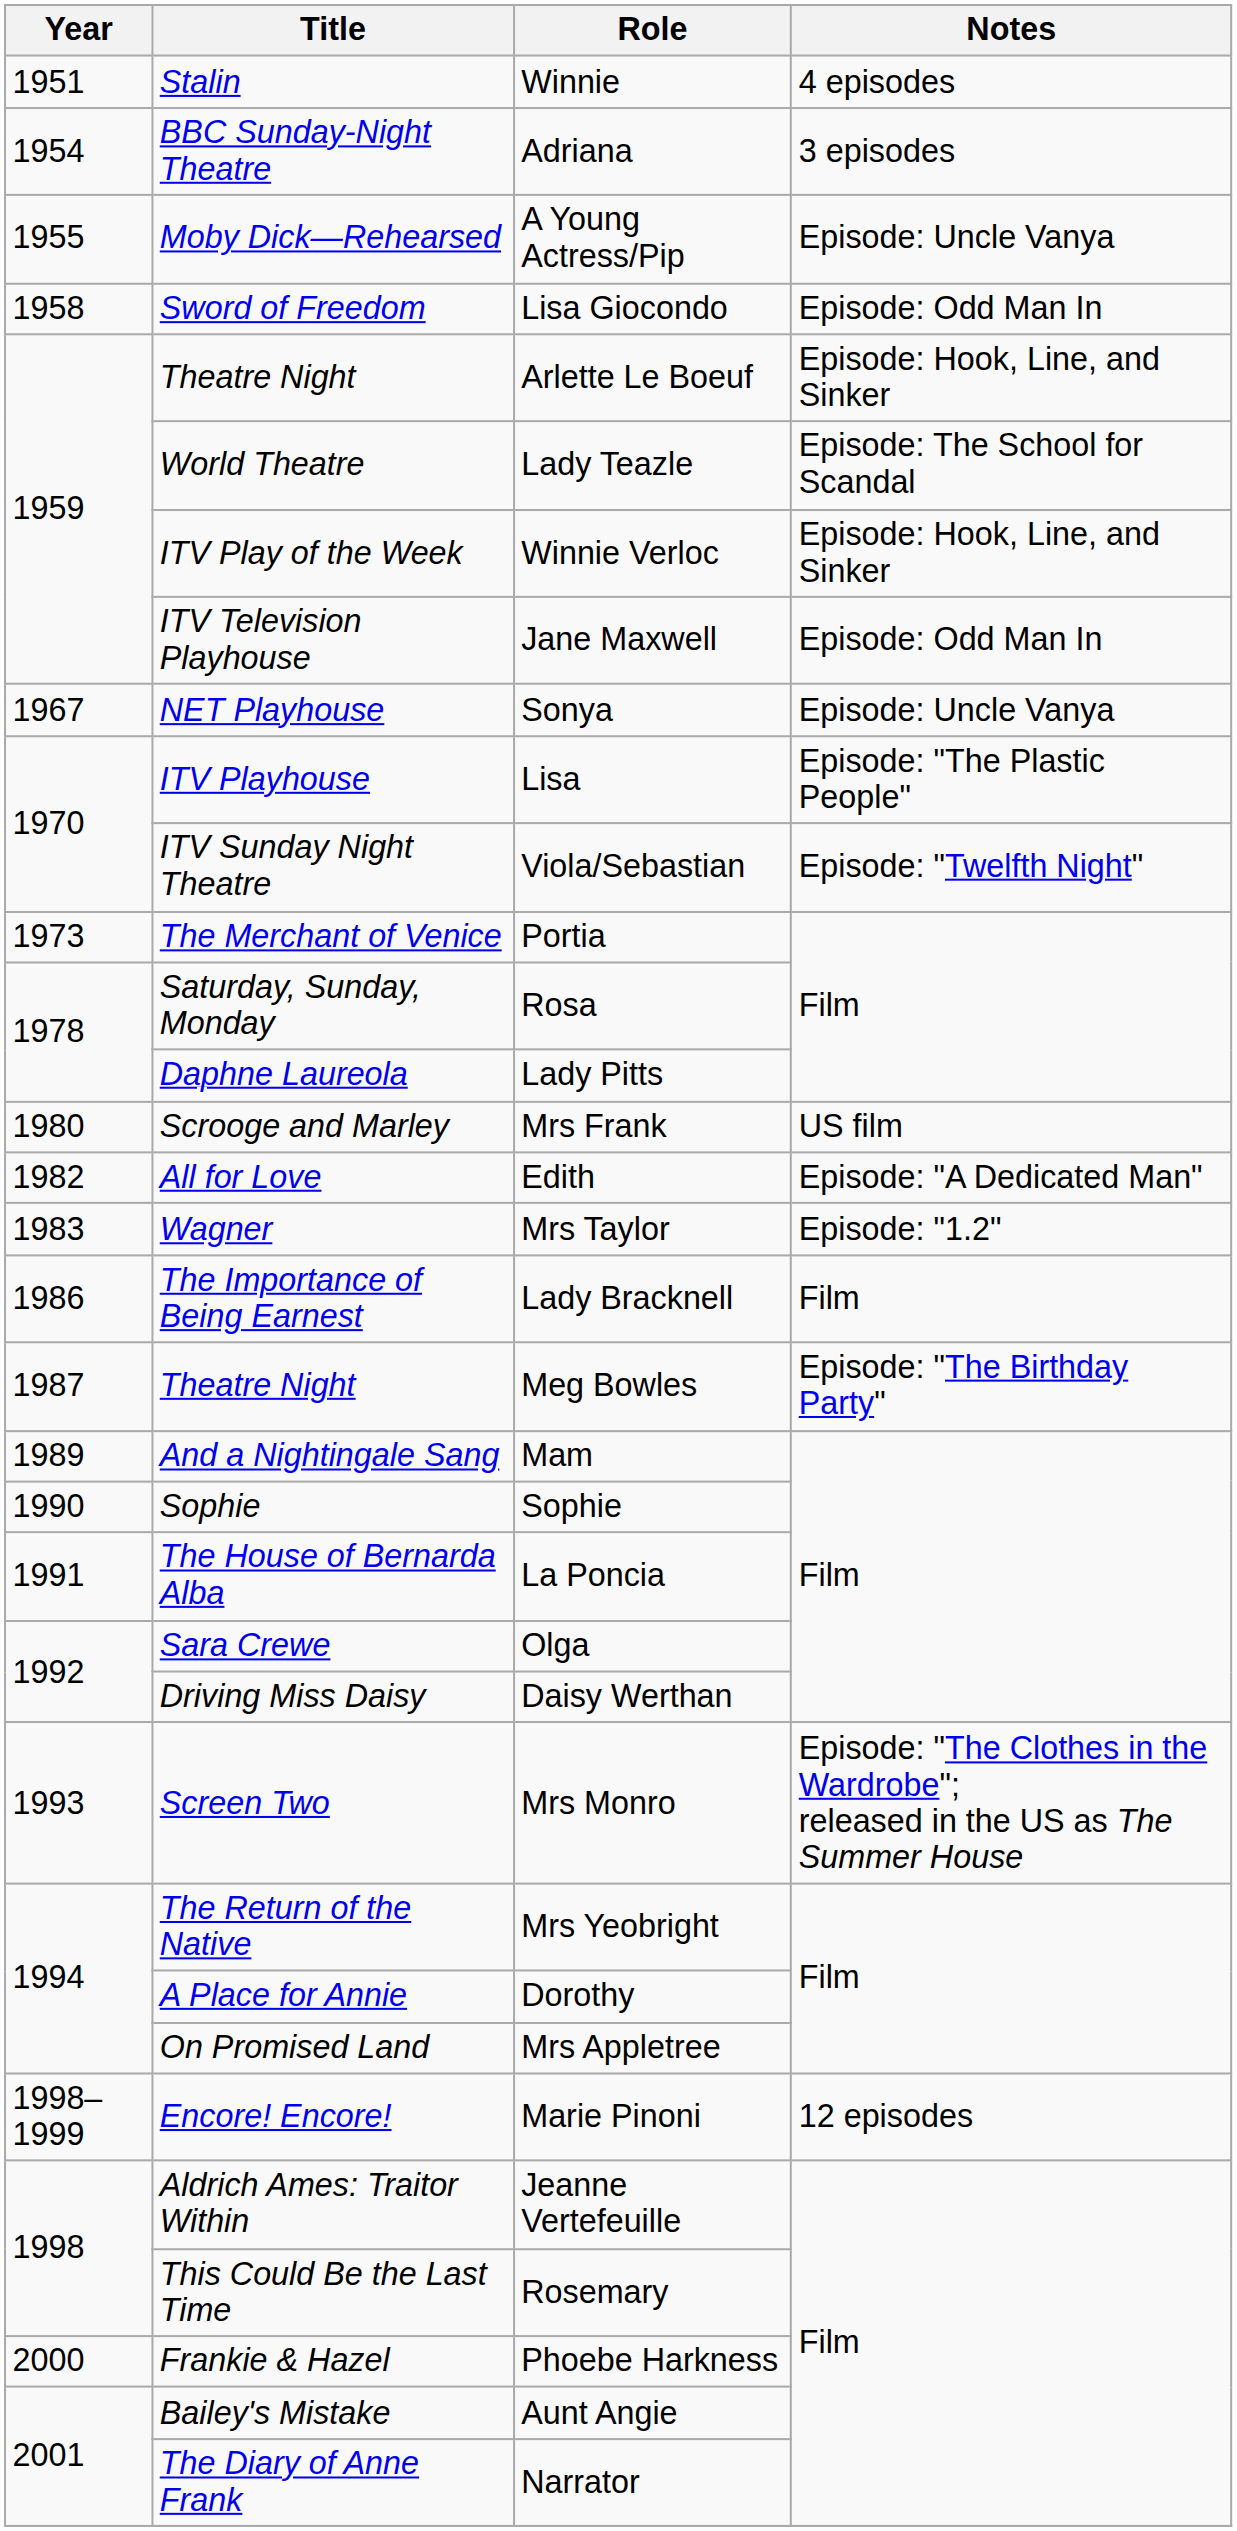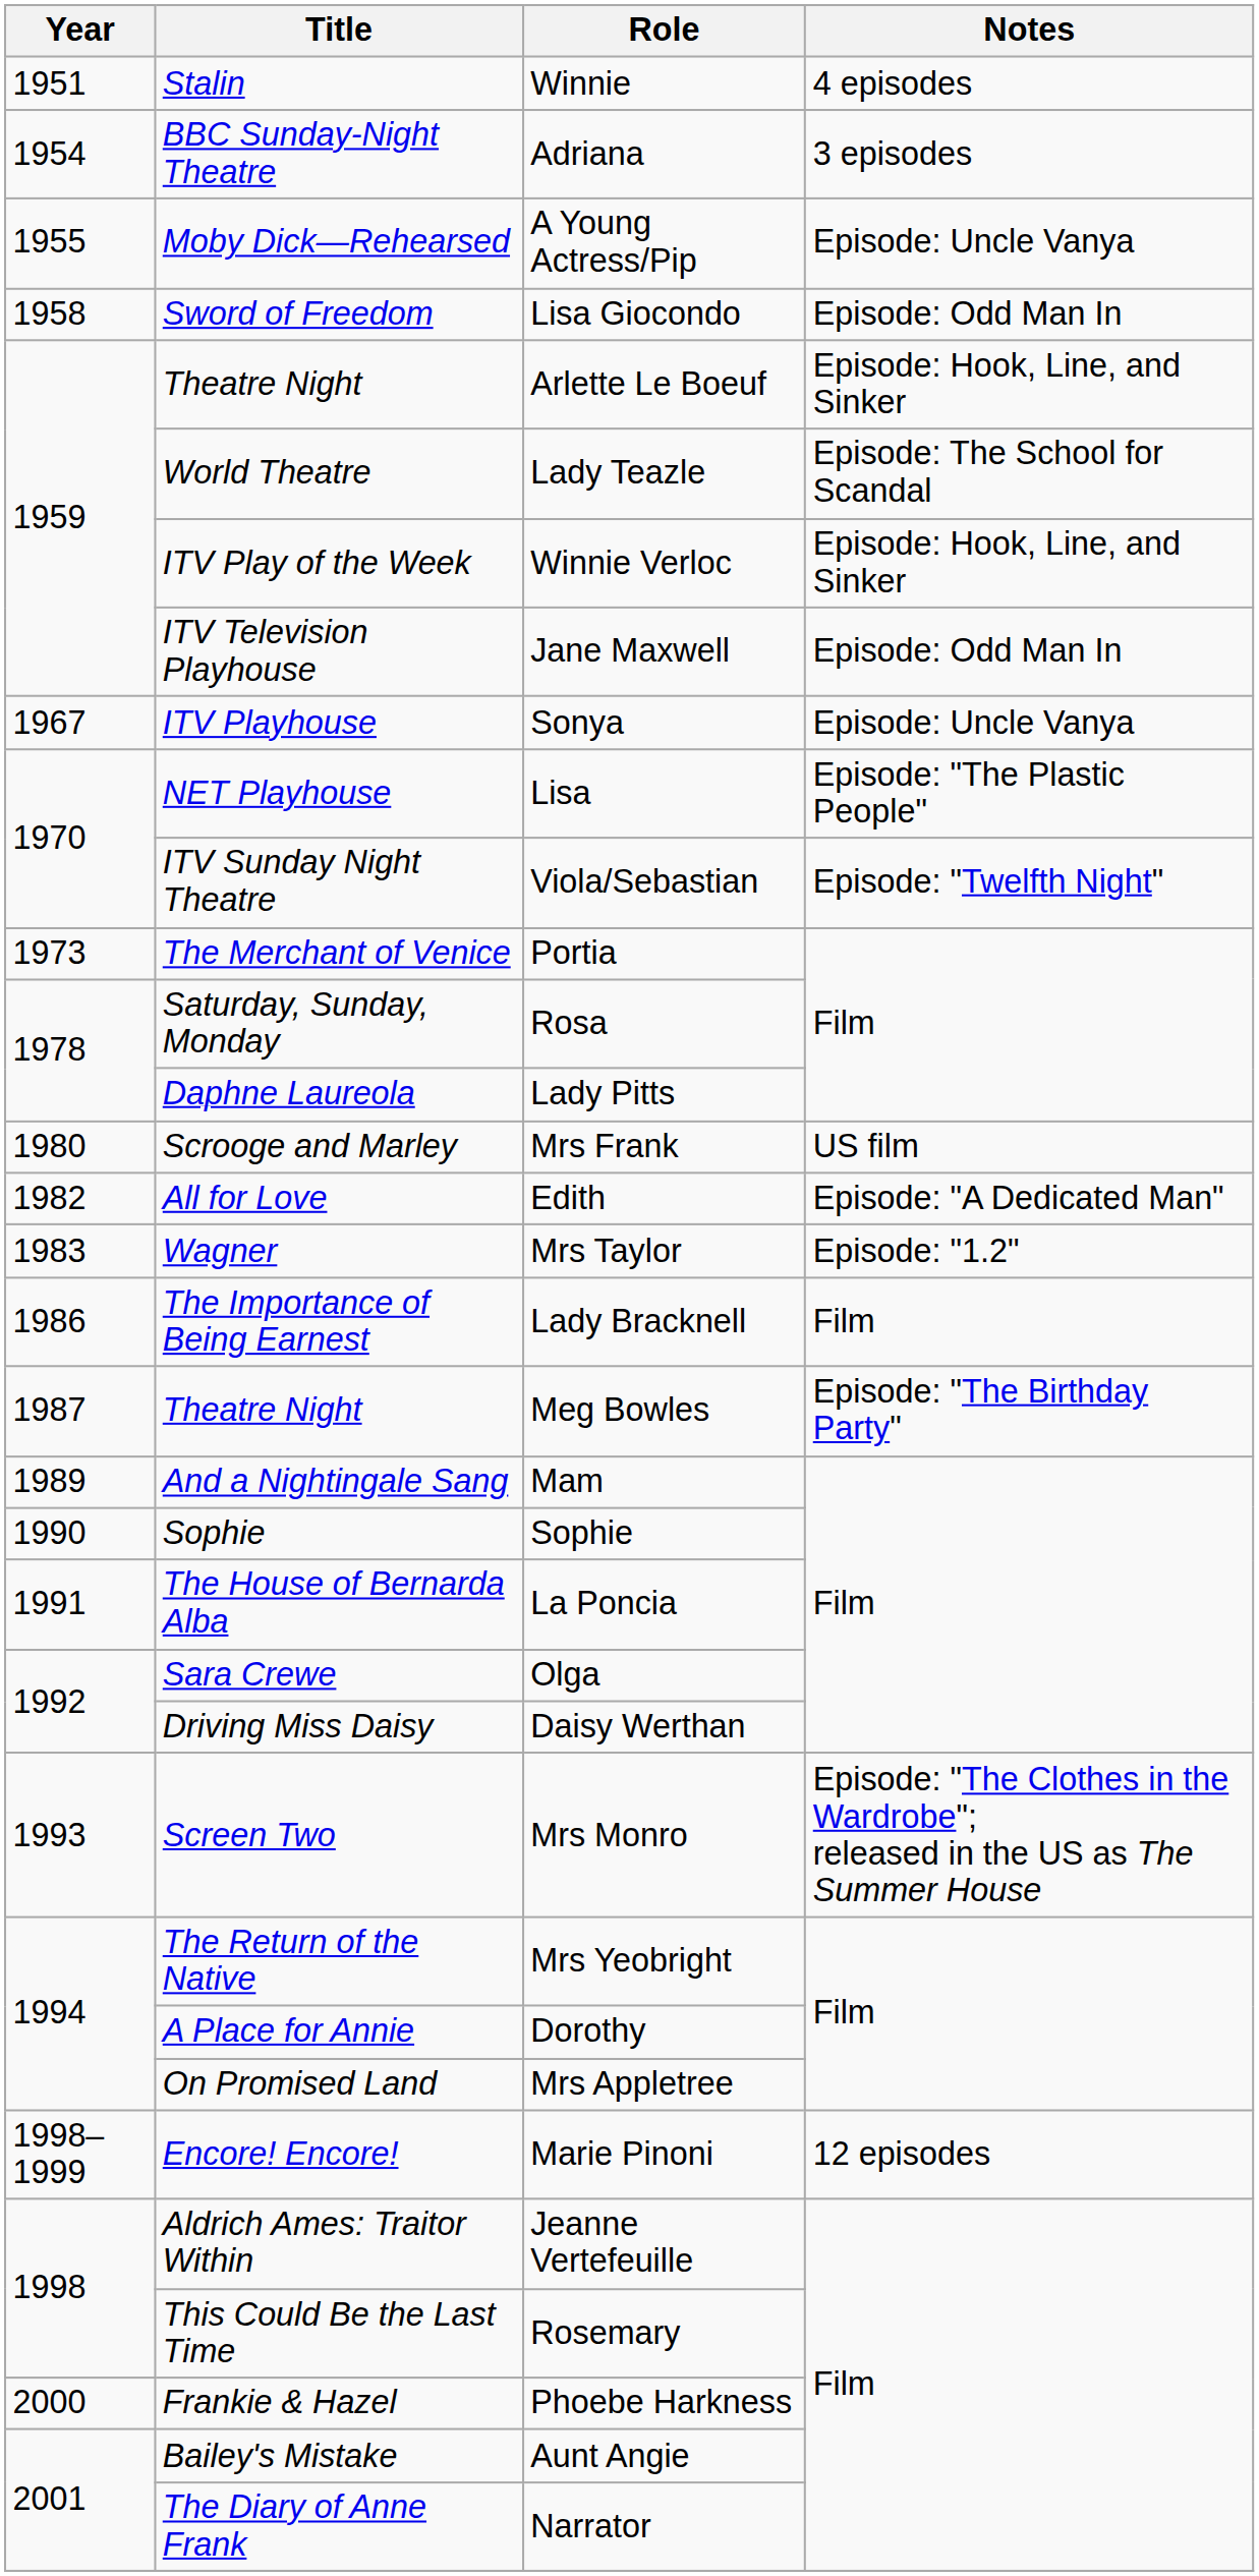 <table class="wikitable sortable">
 <tr>
 <th scope=col>Year</th>
 <th scope=col>Title</th>
 <th scope=col>Role</th>
 <th scope=col>Notes</th>
 </tr>
 <tr>
 <td>1951</td>
 <td><em><a href='#'>Stalin</a></em></td>
 <td>Winnie</td>
 <td>4 episodes</td>
 </tr>
 <tr>
 <td>1954</td>
 <td><em><a href='#'>BBC Sunday-Night Theatre</a></em></td>
 <td>Adriana</td>
 <td>3 episodes</td>
 </tr>
 <tr>
 <td>1955</td>
 <td><em><a href='#'>Moby Dick—Rehearsed</a></em></td>
 <td>A Young Actress/Pip</td>
 <td>Episode: Uncle Vanya</td>
 </tr>
 <tr>
 <td>1958</td>
 <td><em><a href='#'>Sword of Freedom</a></em></td>
 <td>Lisa Giocondo</td>
 <td>Episode: Odd Man In</td>
 </tr>
 <tr>
 <td rowspan="4">1959</td>
 <td><em>Theatre Night</em></td>
 <td>Arlette Le Boeuf</td>
 <td>Episode: Hook, Line, and Sinker</td>
 </tr>
 <tr>
 <td><em>World Theatre</em></td>
 <td>Lady Teazle</td>
 <td>Episode: The School for Scandal</td>
 </tr>
 <tr>
 <td><em>ITV Play of the Week</em></td>
 <td>Winnie Verloc</td>
 <td>Episode: Hook, Line, and Sinker</td>
 </tr>
 <tr>
 <td><em>ITV Television Playhouse</em></td>
 <td>Jane Maxwell</td>
 <td>Episode: Odd Man In</td>
 </tr>
 <tr>
 <td>1967</td>
-<td><em><a href='#'>NET Playhouse</a></em></td>
+<td><em><a href='#'>ITV Playhouse</a></em></td>
 <td>Sonya</td>
 <td>Episode: Uncle Vanya</td>
 </tr>
 <tr>
 <td rowspan="2">1970</td>
-<td><em><a href='#'>ITV Playhouse</a></em></td>
+<td><em><a href='#'>NET Playhouse</a></em></td>
 <td>Lisa</td>
 <td>Episode: "The Plastic People"</td>
 </tr>
 <tr>
 <td><em>ITV Sunday Night Theatre</em></td>
 <td>Viola/Sebastian</td>
 <td>Episode: "<a href='#'>Twelfth Night</a>"</td>
 </tr>
 <tr>
 <td>1973</td>
 <td><em><a href='#'>The Merchant of Venice</a></em></td>
 <td>Portia</td>
 <td rowspan="3">Film</td>
 </tr>
 <tr>
 <td rowspan="2">1978</td>
 <td><em>Saturday, Sunday, Monday</em></td>
 <td>Rosa</td>
 </tr>
 <tr>
 <td><em><a href='#'>Daphne Laureola</a></em></td>
 <td>Lady Pitts</td>
 </tr>
 <tr>
 <td>1980</td>
 <td><em>Scrooge and Marley</em></td>
 <td>Mrs Frank</td>
 <td>US film</td>
 </tr>
 <tr>
 <td>1982</td>
 <td><em><a href='#'>All for Love</a></em></td>
 <td>Edith</td>
 <td>Episode: "A Dedicated Man"</td>
 </tr>
 <tr>
 <td>1983</td>
 <td><em><a href='#'>Wagner</a></em></td>
 <td>Mrs Taylor</td>
 <td>Episode: "1.2"</td>
 </tr>
 <tr>
 <td>1986</td>
 <td><em><a href='#'>The Importance of Being Earnest</a></em></td>
 <td>Lady Bracknell</td>
 <td>Film</td>
 </tr>
 <tr>
 <td>1987</td>
 <td><em><a href='#'>Theatre Night</a></em></td>
 <td>Meg Bowles</td>
 <td>Episode: "<a href='#'>The Birthday Party</a>"</td>
 </tr>
 <tr>
 <td>1989</td>
 <td><em><a href='#'>And a Nightingale Sang</a></em></td>
 <td>Mam</td>
 <td rowspan="5">Film</td>
 </tr>
 <tr>
 <td>1990</td>
 <td><em>Sophie</em></td>
 <td>Sophie</td>
 </tr>
 <tr>
 <td>1991</td>
 <td><em><a href='#'>The House of Bernarda Alba</a></em></td>
 <td>La Poncia</td>
 </tr>
 <tr>
 <td rowspan="2">1992</td>
 <td><em><a href='#'>Sara Crewe</a></em></td>
 <td>Olga</td>
 </tr>
 <tr>
 <td><em>Driving Miss Daisy</em></td>
 <td>Daisy Werthan</td>
 </tr>
 <tr>
 <td>1993</td>
 <td><em><a href='#'>Screen Two</a></em></td>
 <td>Mrs Monro</td>
 <td>Episode: "<a href='#'>The Clothes in the Wardrobe</a>";<br>released in the US as <em>The Summer House</em></td>
 </tr>
 <tr>
 <td rowspan="3">1994</td>
 <td><em><a href='#'>The Return of the Native</a></em></td>
 <td>Mrs Yeobright</td>
 <td rowspan="3">Film</td>
 </tr>
 <tr>
 <td><em><a href='#'>A Place for Annie</a></em></td>
 <td>Dorothy</td>
 </tr>
 <tr>
 <td><em>On Promised Land</em></td>
 <td>Mrs Appletree</td>
 </tr>
 <tr>
 <td>1998–1999</td>
 <td><em><a href='#'>Encore! Encore!</a></em></td>
 <td>Marie Pinoni</td>
 <td>12 episodes</td>
 </tr>
 <tr>
 <td rowspan="2">1998</td>
 <td><em>Aldrich Ames: Traitor Within</em></td>
 <td>Jeanne Vertefeuille</td>
 <td rowspan="5">Film</td>
 </tr>
 <tr>
 <td><em>This Could Be the Last Time</em></td>
 <td>Rosemary</td>
 </tr>
 <tr>
 <td>2000</td>
 <td><em>Frankie & Hazel</em></td>
 <td>Phoebe Harkness</td>
 </tr>
 <tr>
 <td rowspan="2">2001</td>
 <td><em>Bailey's Mistake</em></td>
 <td>Aunt Angie</td>
 </tr>
 <tr>
 <td><em><a href='#'>The Diary of Anne Frank</a></em></td>
 <td>Narrator</td>
 </tr>
 <tr>
 </tr>
 </table>
